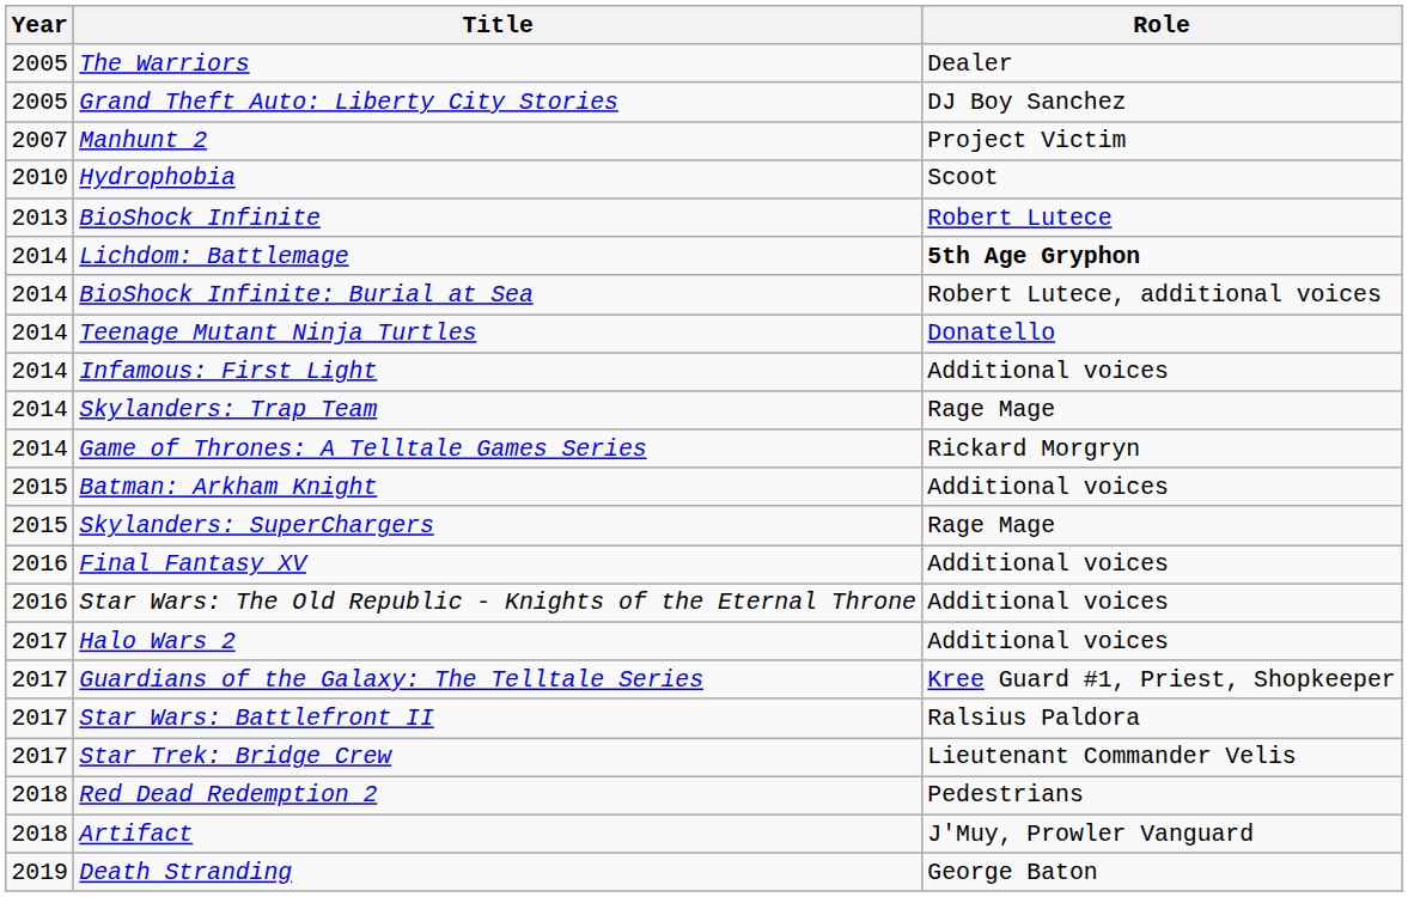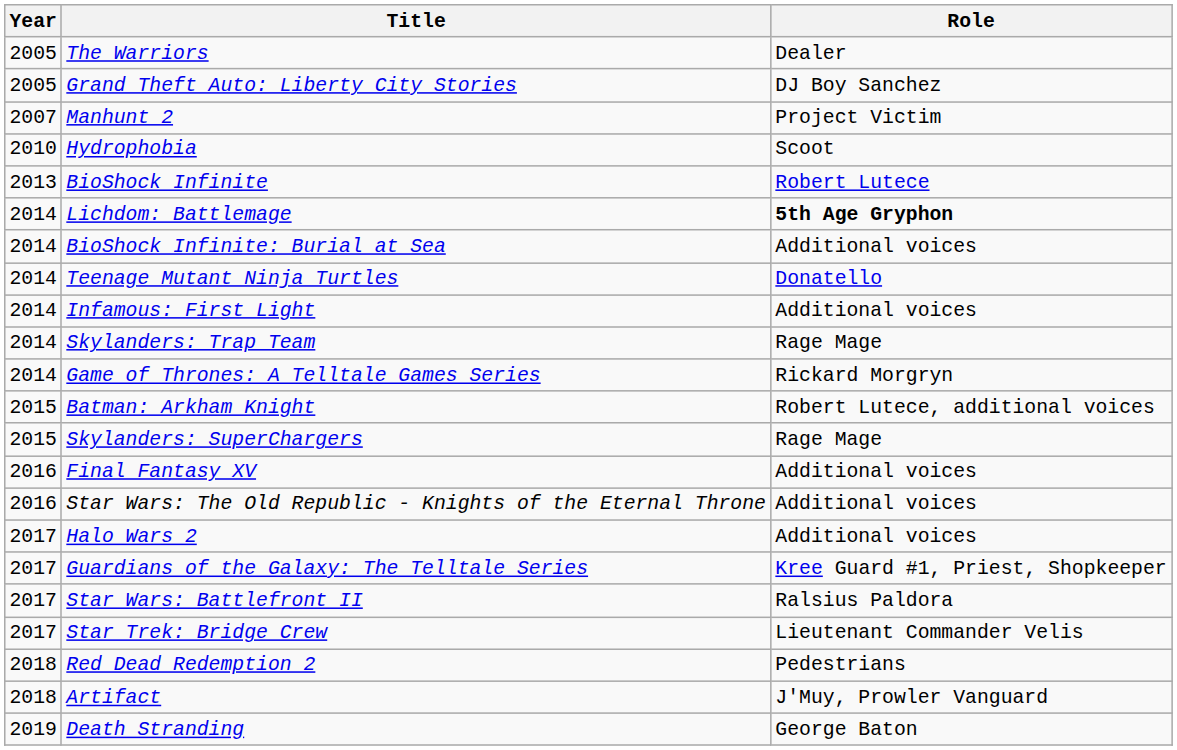 <table class="wikitable sortable">
 <tr>
 <th>Year</th>
 <th>Title</th>
 <th>Role</th>
 </tr>
 <tr>
 <td>2005</td>
 <td><em><a href='#'>The Warriors</a></em></td>
 <td>Dealer</td>
 </tr>
 <tr>
 <td>2005</td>
 <td><em><a href='#'>Grand Theft Auto: Liberty City Stories</a></em></td>
 <td>DJ Boy Sanchez</td>
 </tr>
 <tr>
 <td>2007</td>
 <td><em><a href='#'>Manhunt 2</a></em></td>
 <td>Project Victim</td>
 </tr>
 <tr>
 <td>2010</td>
 <td><em><a href='#'>Hydrophobia</a></em></td>
 <td>Scoot</td>
 </tr>
 <tr>
 <td>2013</td>
 <td><em><a href='#'>BioShock Infinite</a></em></td>
 <td><a href='#'>Robert Lutece</a></td>
 </tr>
 <tr>
 <td>2014</td>
 <td><em><a href='#'>Lichdom: Battlemage</a></em></td>
 <td><strong>5th Age Gryphon</strong></td>
 </tr>
 <tr>
 <td>2014</td>
 <td><em><a href='#'>BioShock Infinite: Burial at Sea</a></em></td>
-<td>Robert Lutece, additional voices</td>
+<td>Additional voices</td>
 </tr>
 <tr>
 <td>2014</td>
 <td><em><a href='#'>Teenage Mutant Ninja Turtles</a></em></td>
 <td><a href='#'>Donatello</a></td>
 </tr>
 <tr>
 <td>2014</td>
 <td><em><a href='#'>Infamous: First Light</a></em></td>
 <td>Additional voices</td>
 </tr>
 <tr>
 <td>2014</td>
 <td><em><a href='#'>Skylanders: Trap Team</a></em></td>
 <td>Rage Mage</td>
 </tr>
 <tr>
 <td>2014</td>
 <td><em><a href='#'>Game of Thrones: A Telltale Games Series</a></em></td>
 <td>Rickard Morgryn</td>
 </tr>
 <tr>
 <td>2015</td>
 <td><em><a href='#'>Batman: Arkham Knight</a></em></td>
-<td>Additional voices</td>
+<td>Robert Lutece, additional voices</td>
 </tr>
 <tr>
 <td>2015</td>
 <td><em><a href='#'>Skylanders: SuperChargers</a></em></td>
 <td>Rage Mage</td>
 </tr>
 <tr>
 <td>2016</td>
 <td><em><a href='#'>Final Fantasy XV</a></em></td>
 <td>Additional voices</td>
 </tr>
 <tr>
 <td>2016</td>
 <td><em>Star Wars: The Old Republic - Knights of the Eternal Throne</em></td>
 <td>Additional voices</td>
 </tr>
 <tr>
 <td>2017</td>
 <td><em><a href='#'>Halo Wars 2</a></em></td>
 <td>Additional voices</td>
 </tr>
 <tr>
 <td>2017</td>
 <td><em><a href='#'>Guardians of the Galaxy: The Telltale Series</a></em></td>
 <td><a href='#'>Kree</a> Guard #1, Priest, Shopkeeper</td>
 </tr>
 <tr>
 <td>2017</td>
 <td><em><a href='#'>Star Wars: Battlefront II</a></em></td>
 <td>Ralsius Paldora</td>
 </tr>
 <tr>
 <td>2017</td>
 <td><em><a href='#'>Star Trek: Bridge Crew</a></em></td>
 <td>Lieutenant Commander Velis</td>
 </tr>
 <tr>
 <td>2018</td>
 <td><em><a href='#'>Red Dead Redemption 2</a></em></td>
 <td>Pedestrians</td>
 </tr>
 <tr>
 <td>2018</td>
 <td><em><a href='#'>Artifact</a></em></td>
 <td>J'Muy, Prowler Vanguard</td>
 </tr>
 <tr>
 <td>2019</td>
 <td><em><a href='#'>Death Stranding</a></em></td>
 <td>George Baton</td>
 </tr>
 </table>
